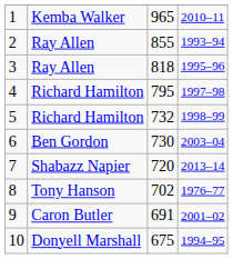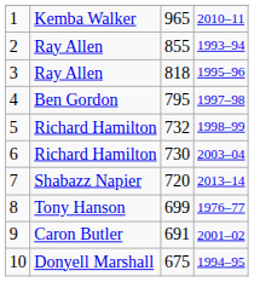 <table class="wikitable">
 <tr>
 </tr>
 <tr>
 <td>1</td>
 <td><a href='#'>Kemba Walker</a></td>
 <td>965</td>
 <td style="font-size:80%;"><a href='#'>2010–11</a></td>
 </tr>
 <tr>
 <td>2</td>
 <td><a href='#'>Ray Allen</a></td>
 <td>855</td>
 <td style="font-size:80%;"><a href='#'>1993–94</a></td>
 </tr>
 <tr>
 <td>3</td>
 <td><a href='#'>Ray Allen</a></td>
 <td>818</td>
 <td style="font-size:80%;"><a href='#'>1995–96</a></td>
 </tr>
 <tr>
 <td>4</td>
-<td><a href='#'>Richard Hamilton</a></td>
+<td><a href='#'>Ben Gordon</a></td>
 <td>795</td>
 <td style="font-size:80%;"><a href='#'>1997–98</a></td>
 </tr>
 <tr>
 <td>5</td>
 <td><a href='#'>Richard Hamilton</a></td>
 <td>732</td>
 <td style="font-size:80%;"><a href='#'>1998–99</a></td>
 </tr>
 <tr>
 <td>6</td>
-<td><a href='#'>Ben Gordon</a></td>
+<td><a href='#'>Richard Hamilton</a></td>
 <td>730</td>
 <td style="font-size:80%;"><a href='#'>2003–04</a></td>
 </tr>
 <tr>
 <td>7</td>
 <td><a href='#'>Shabazz Napier</a></td>
 <td>720</td>
 <td style="font-size:80%;"><a href='#'>2013–14</a></td>
 </tr>
 <tr>
 <td>8</td>
 <td><a href='#'>Tony Hanson</a></td>
-<td>702</td>
+<td>699</td>
 <td style="font-size:80%;"><a href='#'>1976–77</a></td>
 </tr>
 <tr>
 <td>9</td>
 <td><a href='#'>Caron Butler</a></td>
 <td>691</td>
 <td style="font-size:80%;"><a href='#'>2001–02</a></td>
 </tr>
 <tr>
 <td>10</td>
 <td><a href='#'>Donyell Marshall</a></td>
 <td>675</td>
 <td style="font-size:80%;"><a href='#'>1994–95</a></td>
 </tr>
 </table>
